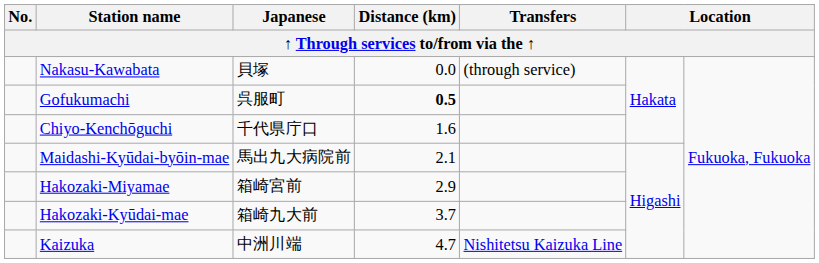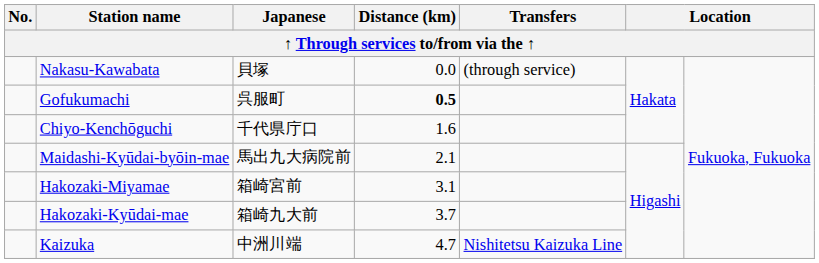 <table class="wikitable">
 <tr>
 <th>No.</th>
 <th>Station name</th>
 <th>Japanese</th>
 <th>Distance (km)</th>
 <th>Transfers</th>
 <th colspan=2>Location</th>
 </tr>
 <tr>
 <th colspan=7>↑ <a href='#'>Through services</a> to/from  via the  ↑</th>
 </tr>
 <tr>
 <td></td>
 <td><a href='#'>Nakasu-Kawabata</a></td>
 <td>貝塚</td>
 <td align=right>0.0</td>
 <td> (through service)</td>
 <td rowspan=3><a href='#'>Hakata</a></td>
 <td rowspan=7><a href='#'>Fukuoka, Fukuoka</a></td>
 </tr>
 <tr>
 <td></td>
 <td><a href='#'>Gofukumachi</a></td>
 <td>呉服町</td>
 <td align=right><strong>0.5</strong></td>
 <td></td>
 </tr>
 <tr>
 <td></td>
 <td><a href='#'>Chiyo-Kenchōguchi</a></td>
 <td>千代県庁口</td>
 <td align=right>1.6</td>
 <td></td>
 </tr>
 <tr>
 <td></td>
 <td><a href='#'>Maidashi-Kyūdai-byōin-mae</a></td>
 <td>馬出九大病院前</td>
 <td align=right>2.1</td>
 <td></td>
 <td rowspan=4><a href='#'>Higashi</a></td>
 </tr>
 <tr>
 <td></td>
 <td><a href='#'>Hakozaki-Miyamae</a></td>
 <td>箱崎宮前</td>
-<td align=right>2.9</td>
+<td align=right>3.1</td>
 <td></td>
 </tr>
 <tr>
 <td></td>
 <td><a href='#'>Hakozaki-Kyūdai-mae</a></td>
 <td>箱崎九大前</td>
 <td align=right>3.7</td>
 <td></td>
 </tr>
 <tr>
 <td></td>
 <td><a href='#'>Kaizuka</a></td>
 <td>中洲川端</td>
 <td align=right>4.7</td>
 <td><a href='#'>Nishitetsu Kaizuka Line</a></td>
 </tr>
 <tr>
 </tr>
 </table>
